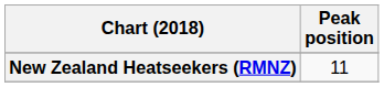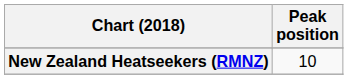 <table class="wikitable sortable plainrowheaders" style="text-align:center">
 <tr>
 <th scope="col">Chart (2018)</th>
 <th scope="col">Peak<br> position</th>
 </tr>
 <tr>
 </tr>
 <tr>
 <th scope="row">New Zealand Heatseekers (<a href='#'>RMNZ</a>)</th>
-<td>11</td>
+<td>10</td>
 </tr>
 <tr>
 </tr>
 <tr>
 </tr>
 <tr>
 </tr>
 </table>
